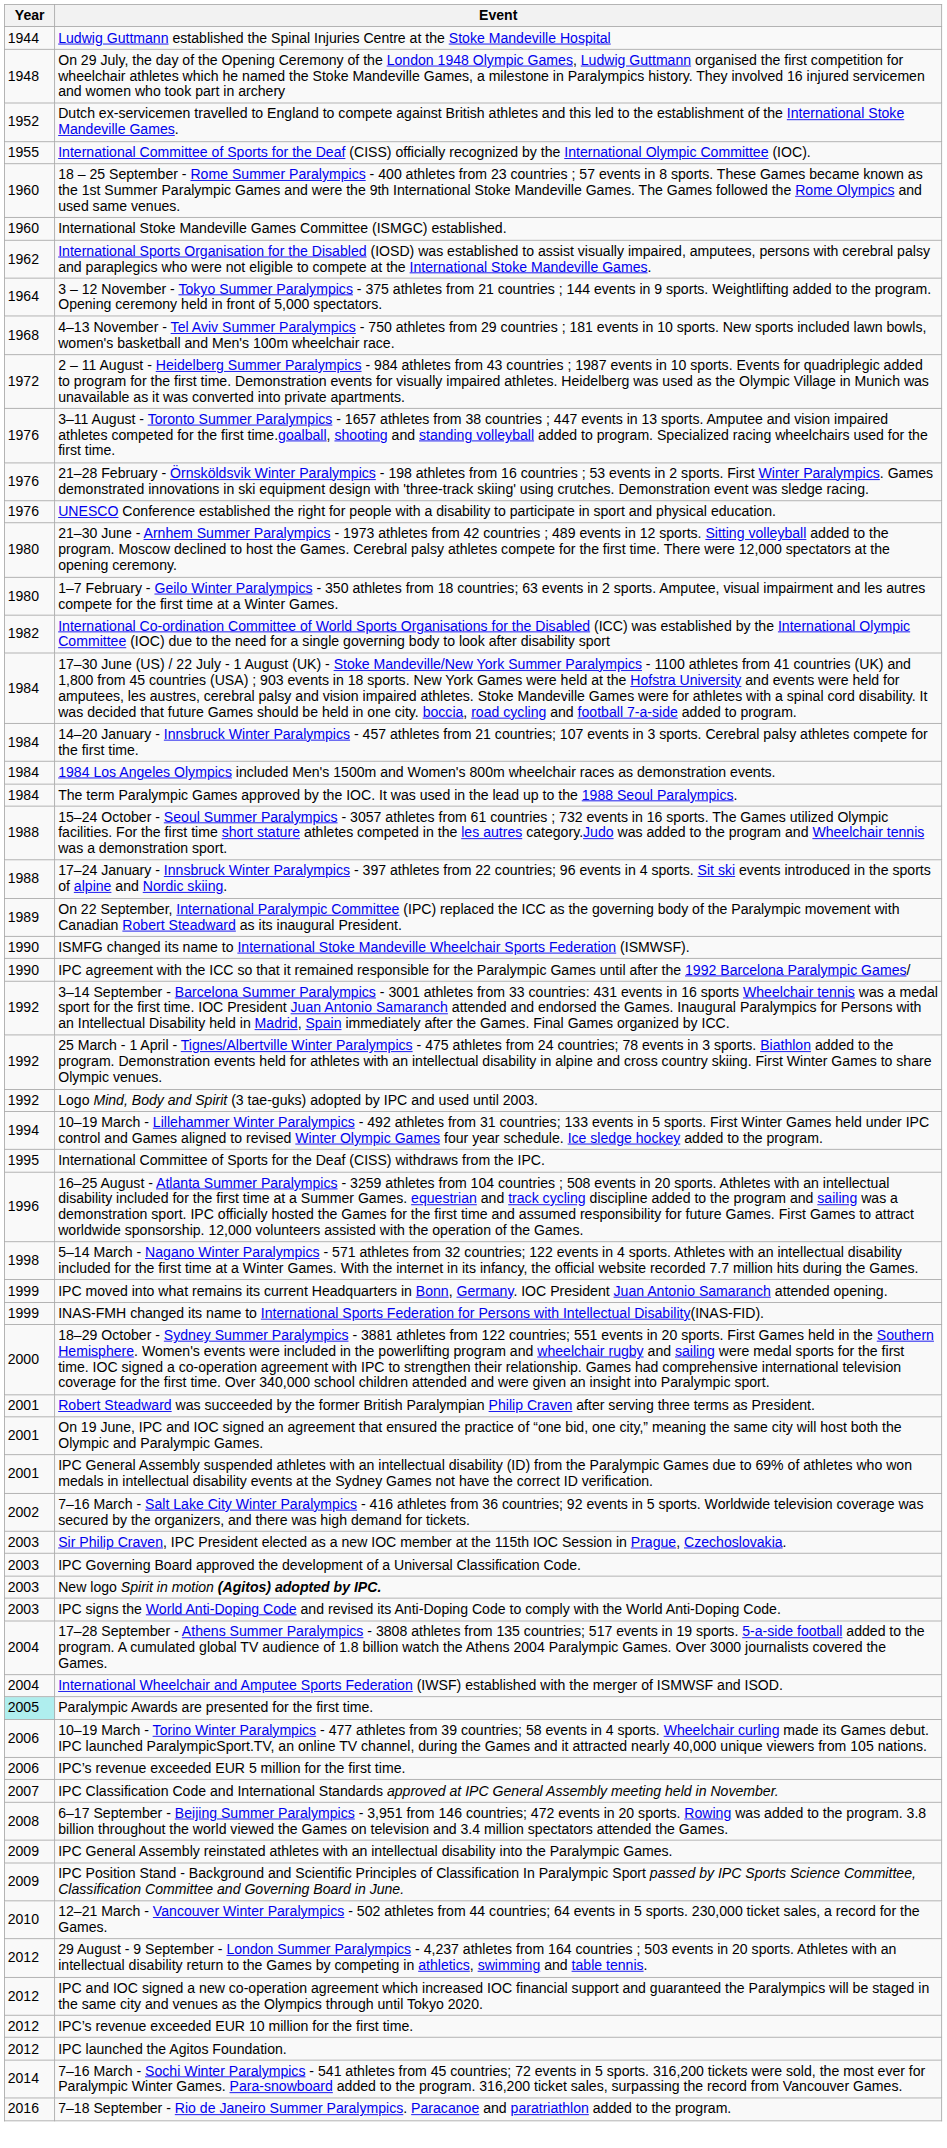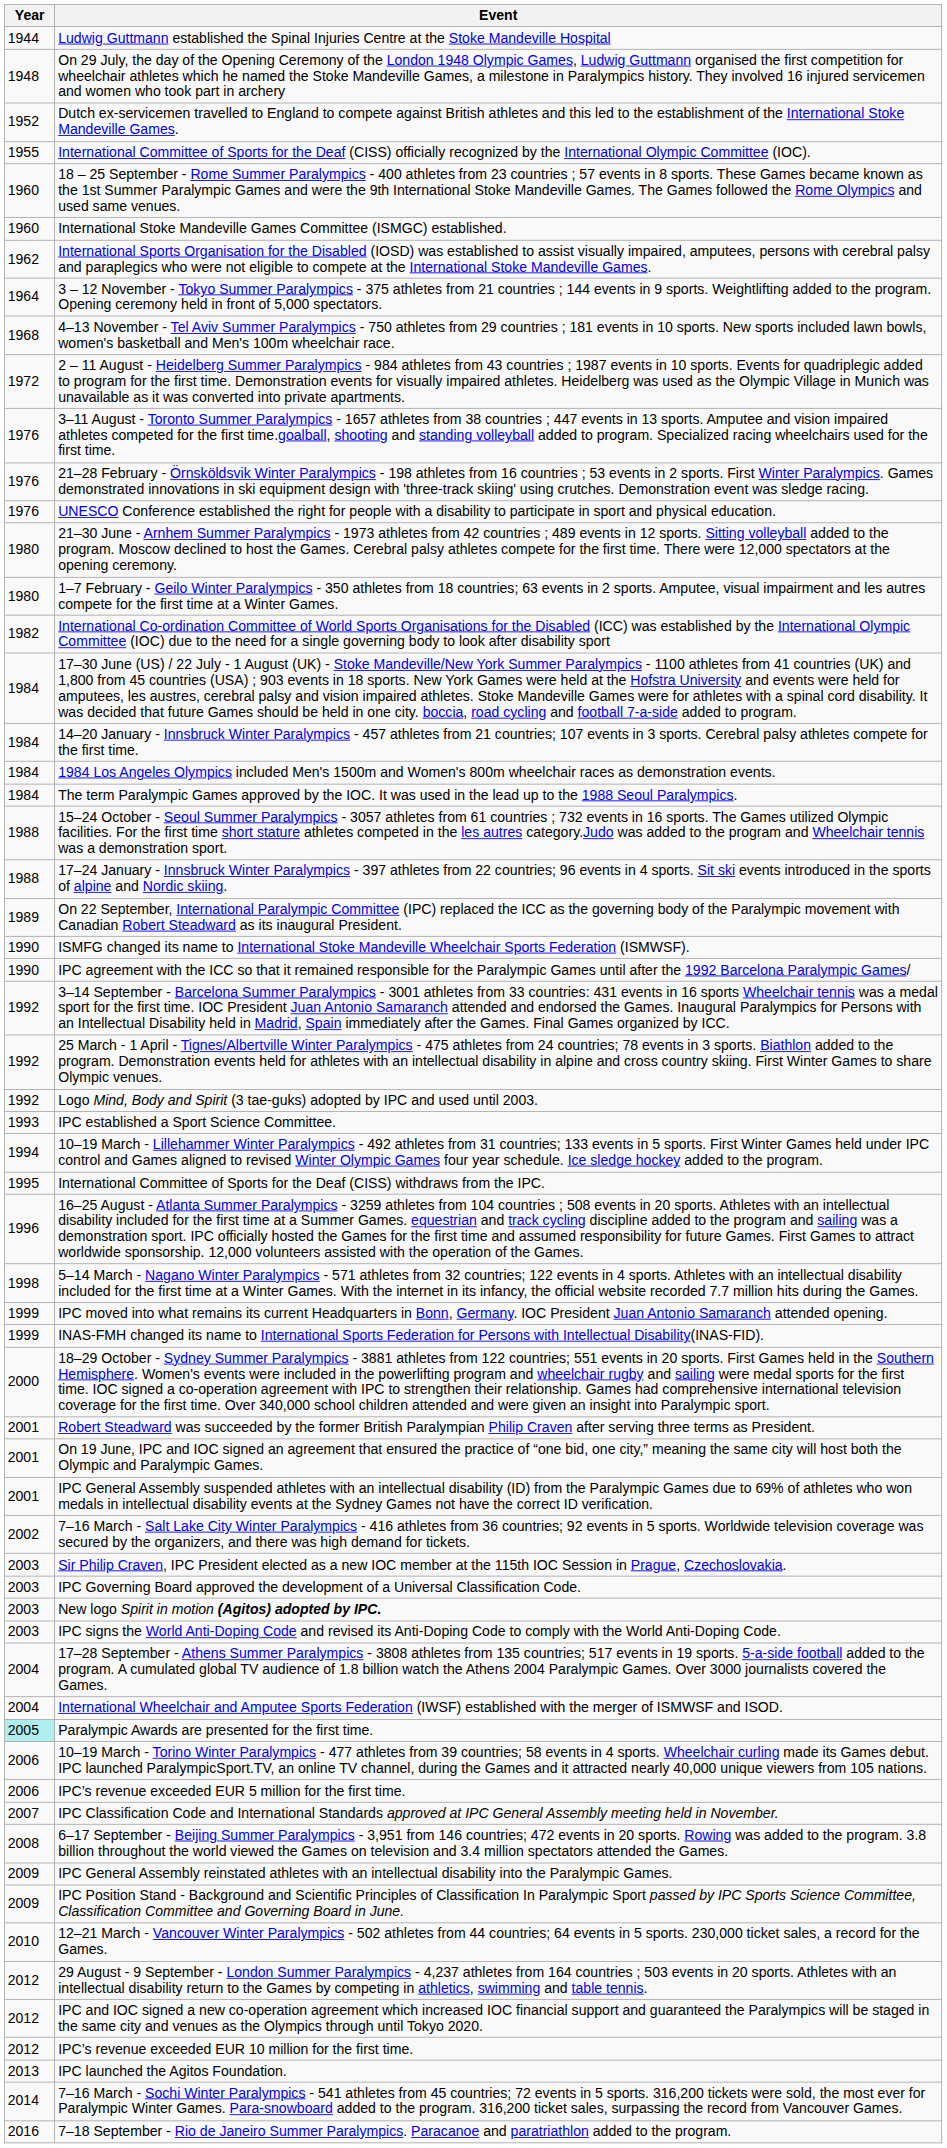 <table class="wikitable">
 <tr>
 <th Width="50">Year</th>
 <th Width="1000">Event</th>
 </tr>
 <tr>
 <td>1944</td>
 <td><a href='#'>Ludwig Guttmann</a> established the Spinal Injuries Centre at the <a href='#'>Stoke Mandeville Hospital</a></td>
 </tr>
 <tr>
 <td>1948</td>
 <td>On 29 July, the day of the Opening Ceremony of the <a href='#'>London 1948 Olympic Games</a>, <a href='#'>Ludwig Guttmann</a> organised the first competition for wheelchair athletes which he named the Stoke Mandeville Games, a milestone in Paralympics history. They involved 16 injured servicemen and women who took part in archery</td>
 </tr>
 <tr>
 <td>1952</td>
 <td>Dutch ex-servicemen travelled to England to compete against British athletes and this led to the establishment of the <a href='#'>International Stoke Mandeville Games</a>.</td>
 </tr>
 <tr>
 <td>1955</td>
 <td><a href='#'>International Committee of Sports for the Deaf</a> (CISS) officially recognized by the <a href='#'>International Olympic Committee</a> (IOC).</td>
 </tr>
 <tr>
 <td>1960</td>
 <td>18 – 25 September - <a href='#'>Rome Summer Paralympics</a> - 400 athletes from 23 countries ; 57 events in 8 sports. These Games became known as the 1st Summer Paralympic Games and were the 9th International Stoke Mandeville Games. The Games followed the <a href='#'>Rome Olympics</a> and used same venues.</td>
 </tr>
 <tr>
 <td>1960</td>
 <td>International Stoke Mandeville Games Committee (ISMGC) established.</td>
 </tr>
 <tr>
 <td>1962</td>
 <td><a href='#'>International Sports Organisation for the Disabled</a> (IOSD) was established to assist visually impaired, amputees, persons with cerebral palsy and paraplegics who were not eligible to compete at the <a href='#'>International Stoke Mandeville Games</a>.</td>
 </tr>
 <tr>
 <td>1964</td>
 <td>3 – 12 November - <a href='#'>Tokyo Summer Paralympics</a> - 375 athletes from 21 countries ; 144 events in 9 sports. Weightlifting added to the program. Opening ceremony held in front of 5,000 spectators.</td>
 </tr>
 <tr>
 <td>1968</td>
 <td>4–13 November - <a href='#'>Tel Aviv Summer Paralympics</a> - 750 athletes from 29 countries ; 181 events in 10 sports. New sports included lawn bowls, women's basketball and Men's 100m wheelchair race.</td>
 </tr>
 <tr>
 <td>1972</td>
 <td>2 – 11 August - <a href='#'>Heidelberg Summer Paralympics</a> - 984 athletes from 43 countries ; 1987 events in 10 sports. Events for quadriplegic added to program for the first time. Demonstration events for visually impaired athletes.  Heidelberg was used as the Olympic Village in Munich was unavailable as it was converted into private apartments.</td>
 </tr>
 <tr>
 <td>1976</td>
 <td>3–11 August - <a href='#'>Toronto Summer Paralympics</a> - 1657 athletes from 38 countries ; 447 events in 13 sports. Amputee and vision impaired athletes competed for the first time.<a href='#'>goalball</a>, <a href='#'>shooting</a> and <a href='#'>standing volleyball</a> added to program. Specialized racing wheelchairs used for the first time.</td>
 </tr>
 <tr>
 <td>1976</td>
 <td>21–28 February - <a href='#'>Örnsköldsvik Winter Paralympics</a> - 198 athletes from 16 countries ; 53 events in 2 sports. First <a href='#'>Winter Paralympics</a>. Games demonstrated innovations in ski equipment design with 'three-track skiing' using crutches. Demonstration event was sledge racing.</td>
 </tr>
 <tr>
 <td>1976</td>
 <td><a href='#'>UNESCO</a> Conference established the right for people with a disability to participate in sport and physical education.</td>
 </tr>
 <tr>
 <td>1980</td>
 <td>21–30 June - <a href='#'>Arnhem Summer Paralympics</a> - 1973 athletes from 42 countries ; 489 events in 12 sports. <a href='#'>Sitting volleyball</a> added to the program. Moscow declined to host the Games. Cerebral palsy athletes compete for the first time. There were 12,000 spectators at the opening ceremony.</td>
 </tr>
 <tr>
 <td>1980</td>
 <td>1–7 February - <a href='#'>Geilo Winter Paralympics</a> - 350 athletes from 18 countries; 63 events in 2 sports. Amputee, visual impairment and les autres compete for the first time at a Winter Games.</td>
 </tr>
 <tr>
 <td>1982</td>
 <td><a href='#'>International Co-ordination Committee of World Sports Organisations for the Disabled</a> (ICC) was established by the <a href='#'>International Olympic Committee</a> (IOC) due to the need for a single governing body to look after disability sport </td>
 </tr>
 <tr>
 <td>1984</td>
 <td>17–30 June (US) / 22 July - 1 August (UK) - <a href='#'>Stoke Mandeville/New York Summer Paralympics</a> - 1100 athletes from 41 countries (UK) and 1,800 from 45 countries (USA) ; 903 events in 18 sports. New York Games were held at the <a href='#'>Hofstra University</a> and events were held for amputees, les austres, cerebral palsy and vision impaired athletes. Stoke Mandeville Games were for athletes with a spinal cord disability. It was decided that future Games should be held in one city. <a href='#'>boccia</a>, <a href='#'>road cycling</a> and <a href='#'>football 7-a-side</a> added to program.</td>
 </tr>
 <tr>
 <td>1984</td>
 <td>14–20 January - <a href='#'>Innsbruck Winter Paralympics</a> - 457 athletes from 21 countries; 107 events in 3 sports. Cerebral palsy athletes compete for the first time.</td>
 </tr>
 <tr>
 <td>1984</td>
 <td><a href='#'>1984 Los Angeles Olympics</a> included Men's 1500m and Women's 800m wheelchair races as demonstration events.</td>
 </tr>
 <tr>
 <td>1984</td>
 <td>The term Paralympic Games approved by the IOC. It was used in the lead up to the <a href='#'>1988 Seoul Paralympics</a>.</td>
 </tr>
 <tr>
 <td>1988</td>
 <td>15–24 October - <a href='#'>Seoul Summer Paralympics</a> - 3057 athletes from 61 countries ; 732 events in  16 sports. The Games utilized Olympic facilities. For the first time <a href='#'>short stature</a> athletes competed in the <a href='#'>les autres</a> category.<a href='#'>Judo</a> was added to the program  and <a href='#'>Wheelchair tennis</a> was a demonstration sport.</td>
 </tr>
 <tr>
 <td>1988</td>
 <td>17–24 January - <a href='#'>Innsbruck Winter Paralympics</a> - 397 athletes from 22 countries; 96 events in 4 sports. <a href='#'>Sit ski</a> events introduced in the sports of <a href='#'>alpine</a> and <a href='#'>Nordic skiing</a>.</td>
 </tr>
 <tr>
 <td>1989</td>
 <td>On 22 September, <a href='#'>International Paralympic Committee</a> (IPC) replaced the ICC as the governing body of the Paralympic movement with Canadian <a href='#'>Robert Steadward</a> as its inaugural President.</td>
 </tr>
 <tr>
 <td>1990</td>
 <td>ISMFG changed its name to <a href='#'>International Stoke Mandeville Wheelchair Sports Federation</a> (ISMWSF).</td>
 </tr>
 <tr>
 <td>1990</td>
 <td>IPC agreement with the ICC so that it remained responsible for the Paralympic Games until after the <a href='#'>1992 Barcelona Paralympic Games</a>/ </td>
 </tr>
 <tr>
 <td>1992</td>
 <td>3–14 September - <a href='#'>Barcelona Summer Paralympics</a> - 3001 athletes from 33 countries: 431 events in 16 sports  <a href='#'>Wheelchair tennis</a> was a medal sport for the first time. IOC President <a href='#'>Juan Antonio Samaranch</a> attended and endorsed the Games. Inaugural Paralympics for Persons with an Intellectual Disability held in <a href='#'>Madrid</a>, <a href='#'>Spain</a> immediately after the Games. Final Games organized by ICC.</td>
 </tr>
 <tr>
 <td>1992</td>
 <td>25 March - 1 April - <a href='#'>Tignes/Albertville Winter Paralympics</a> - 475 athletes from 24 countries; 78 events in 3 sports. <a href='#'>Biathlon</a> added to the program. Demonstration events held for athletes with an intellectual disability in alpine and cross country skiing. First Winter Games to share Olympic venues.</td>
 </tr>
 <tr>
 <td>1992</td>
 <td>Logo <em>Mind, Body and Spirit</em> (3 tae-guks) adopted by IPC and used until 2003.</td>
 </tr>
 <tr>
+<td>1993</td>
+<td>IPC established a Sport Science Committee.</td>
+</tr>
+<tr>
 <td>1994</td>
 <td>10–19 March - <a href='#'>Lillehammer Winter Paralympics</a> - 492 athletes from 31 countries; 133 events in 5 sports. First Winter Games held under IPC control and Games aligned to revised <a href='#'>Winter Olympic Games</a> four year schedule. <a href='#'>Ice sledge hockey</a> added to the program.</td>
 </tr>
 <tr>
 <td>1995</td>
 <td>International Committee of Sports for the Deaf (CISS) withdraws from the IPC.</td>
 </tr>
 <tr>
 <td>1996</td>
 <td>16–25 August - <a href='#'>Atlanta Summer Paralympics</a> - 3259 athletes from 104 countries ; 508 events in 20 sports. Athletes with an intellectual disability included for the first time at a Summer Games. <a href='#'>equestrian</a>  and <a href='#'>track cycling</a> discipline added to the program   and <a href='#'>sailing</a> was a demonstration sport. IPC officially hosted the Games for the first time and assumed responsibility for future Games. First Games to attract worldwide sponsorship. 12,000 volunteers assisted with the operation of the Games.</td>
 </tr>
 <tr>
 <td>1998</td>
 <td>5–14 March - <a href='#'>Nagano Winter Paralympics</a> - 571 athletes from 32 countries; 122 events in 4 sports. Athletes with an intellectual disability included for the first time at a Winter Games. With the internet in its infancy, the official website recorded 7.7 million hits during the Games.</td>
 </tr>
 <tr>
 <td>1999</td>
 <td>IPC moved into what remains its current Headquarters in <a href='#'>Bonn</a>, <a href='#'>Germany</a>. IOC President <a href='#'>Juan Antonio Samaranch</a> attended opening.</td>
 </tr>
 <tr>
 <td>1999</td>
 <td>INAS-FMH changed its name to <a href='#'>International Sports Federation for Persons with Intellectual Disability</a>(INAS-FID).</td>
 </tr>
 <tr>
 <td>2000</td>
 <td>18–29 October - <a href='#'>Sydney Summer Paralympics</a> - 3881 athletes from 122 countries; 551 events in 20 sports. First Games held in the <a href='#'>Southern Hemisphere</a>. Women's events were included in the powerlifting program and <a href='#'>wheelchair rugby</a> and <a href='#'>sailing</a> were medal sports for the first time. IOC signed a co-operation agreement with IPC to strengthen their relationship. Games had comprehensive international television coverage for the first time. Over 340,000 school children attended and were given an insight into Paralympic sport.</td>
 </tr>
 <tr>
 <td>2001</td>
 <td><a href='#'>Robert Steadward</a> was succeeded by the former British Paralympian <a href='#'>Philip Craven</a> after serving three terms as President.</td>
 </tr>
 <tr>
 <td>2001</td>
 <td>On 19 June, IPC and IOC signed an agreement that ensured the practice of “one bid, one city,” meaning the same city will host both the Olympic and Paralympic Games.</td>
 </tr>
 <tr>
 <td>2001</td>
 <td>IPC General Assembly suspended athletes with an intellectual disability (ID) from  the Paralympic Games due to 69% of athletes who won medals in intellectual disability events at the Sydney Games not have the correct ID verification.</td>
 </tr>
 <tr>
 <td>2002</td>
 <td>7–16 March - <a href='#'>Salt Lake City Winter Paralympics</a> - 416 athletes from 36 countries; 92 events in 5 sports. Worldwide television coverage was secured by the organizers, and there was high demand for tickets.</td>
 </tr>
 <tr>
 <td>2003</td>
 <td><a href='#'>Sir Philip Craven</a>, IPC President elected as a new IOC member at the 115th IOC Session in <a href='#'>Prague</a>, <a href='#'>Czechoslovakia</a>.</td>
 </tr>
 <tr>
 <td>2003</td>
 <td>IPC Governing Board approved the development of a Universal Classification Code.</td>
 </tr>
 <tr>
 <td>2003</td>
 <td>New logo <em>Spirit in motion<strong> (Agitos) adopted by IPC.</td>
 </tr>
 <tr>
 <td>2003</td>
 <td>IPC signs the <a href='#'>World Anti-Doping Code</a> and revised its Anti-Doping Code to comply with the World Anti-Doping Code.</td>
 </tr>
 <tr>
 <td>2004</td>
 <td>17–28 September - <a href='#'>Athens Summer Paralympics</a> - 3808 athletes from 135 countries; 517 events in 19 sports. <a href='#'>5-a-side football</a> added to the program. A cumulated global TV audience of 1.8 billion watch the Athens 2004 Paralympic Games. Over 3000 journalists covered the Games.</td>
 </tr>
 <tr>
 <td>2004</td>
 <td><a href='#'>International Wheelchair and Amputee Sports Federation</a> (IWSF) established with the merger of ISMWSF and ISOD.</td>
 </tr>
 <tr>
 <td style="background: paleturquoise;">2005</td>
 <td>Paralympic Awards are presented for the first time.</td>
 </tr>
 <tr>
 <td>2006</td>
 <td>10–19 March - <a href='#'>Torino Winter Paralympics</a> - 477 athletes from 39 countries; 58 events in 4 sports. <a href='#'>Wheelchair curling</a> made its Games debut. IPC launched ParalympicSport.TV, an online TV channel, during the Games  and it attracted nearly 40,000 unique viewers from 105 nations.</td>
 </tr>
 <tr>
 <td>2006</td>
 <td>IPC’s revenue exceeded EUR 5 million for the first time.</td>
 </tr>
 <tr>
 <td>2007</td>
 <td></em>IPC Classification Code and International Standards<em> approved at IPC General Assembly meeting held in November.</td>
 </tr>
 <tr>
 <td>2008</td>
 <td>6–17 September - <a href='#'>Beijing Summer Paralympics</a> - 3,951 from 146 countries; 472 events in 20 sports. <a href='#'>Rowing</a> was added to the program.  3.8 billion throughout the world viewed the Games on television and 3.4 million spectators attended the Games.</td>
 </tr>
 <tr>
 <td>2009</td>
 <td>IPC General Assembly reinstated athletes with an intellectual disability into the Paralympic Games.</td>
 </tr>
 <tr>
 <td>2009</td>
 <td></em>IPC Position Stand - Background and Scientific Principles of Classification In Paralympic Sport<em> passed by IPC Sports Science Committee, Classification Committee and Governing Board in June.</td>
 </tr>
 <tr>
 <td>2010</td>
 <td>12–21 March - <a href='#'>Vancouver Winter Paralympics</a> - 502 athletes from 44 countries; 64 events in 5 sports. 230,000 ticket sales, a record for the Games.</td>
 </tr>
 <tr>
 <td>2012</td>
 <td>29 August - 9 September - <a href='#'>London Summer Paralympics</a> - 4,237  athletes from 164 countries ; 503 events in 20 sports. Athletes with an intellectual disability return to the Games by competing in <a href='#'>athletics</a>, <a href='#'>swimming</a> and <a href='#'>table tennis</a>.</td>
 </tr>
 <tr>
 <td>2012</td>
 <td>IPC and IOC signed a new co-operation agreement which increased IOC financial support and guaranteed the Paralympics will be staged in the same city and venues as the Olympics through until Tokyo 2020.</td>
 </tr>
 <tr>
 <td>2012</td>
 <td>IPC’s revenue exceeded EUR 10 million for the first time.</td>
 </tr>
 <tr>
-<td>2012</td>
+<td>2013</td>
 <td>IPC launched the Agitos Foundation.</td>
 </tr>
 <tr>
 <td>2014</td>
 <td>7–16 March - <a href='#'>Sochi Winter Paralympics</a> - 541 athletes from 45 countries; 72 events in 5 sports. 316,200 tickets were sold, the most ever for Paralympic Winter Games. <a href='#'>Para-snowboard</a> added to the program. 316,200 ticket sales, surpassing the record from Vancouver Games.</td>
 </tr>
 <tr>
 <td>2016</td>
 <td>7–18 September - <a href='#'>Rio de Janeiro Summer Paralympics</a>. <a href='#'>Paracanoe</a> and <a href='#'>paratriathlon</a> added to the program.</td>
 </tr>
 </table>
